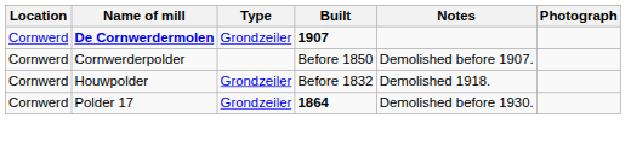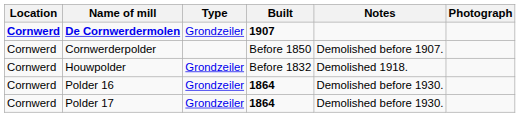 <table class="wikitable">
 <tr>
 <th>Location</th>
 <th>Name of mill</th>
 <th>Type</th>
 <th>Built</th>
 <th>Notes</th>
 <th>Photograph</th>
 </tr>
 <tr>
-<td><a href='#'>Cornwerd</a></td>
+<td><strong><a href='#'>Cornwerd</a></strong></td>
 <td><strong><a href='#'>De Cornwerdermolen</a></strong><br></td>
 <td><a href='#'>Grondzeiler</a></td>
 <td><strong>1907</strong></td>
 <td></td>
 <td></td>
 </tr>
 <tr>
 <td>Cornwerd</td>
 <td>Cornwerderpolder<br></td>
 <td></td>
 <td>Before 1850</td>
 <td>Demolished before 1907.</td>
 <td></td>
 </tr>
 <tr>
 <td>Cornwerd</td>
 <td>Houwpolder<br></td>
 <td><a href='#'>Grondzeiler</a></td>
 <td>Before 1832</td>
 <td>Demolished 1918.</td>
 <td></td>
 </tr>
 <tr>
 <td>Cornwerd</td>
+<td>Polder 16<br></td>
+<td><a href='#'>Grondzeiler</a></td>
+<td><strong>1864</strong></td>
+<td>Demolished before 1930.</td>
+<td></td>
+</tr>
+<tr>
+<td>Cornwerd</td>
 <td>Polder 17<br></td>
 <td><a href='#'>Grondzeiler</a></td>
 <td><strong>1864</strong></td>
 <td>Demolished before 1930.</td>
 <td></td>
 </tr>
 </table>
